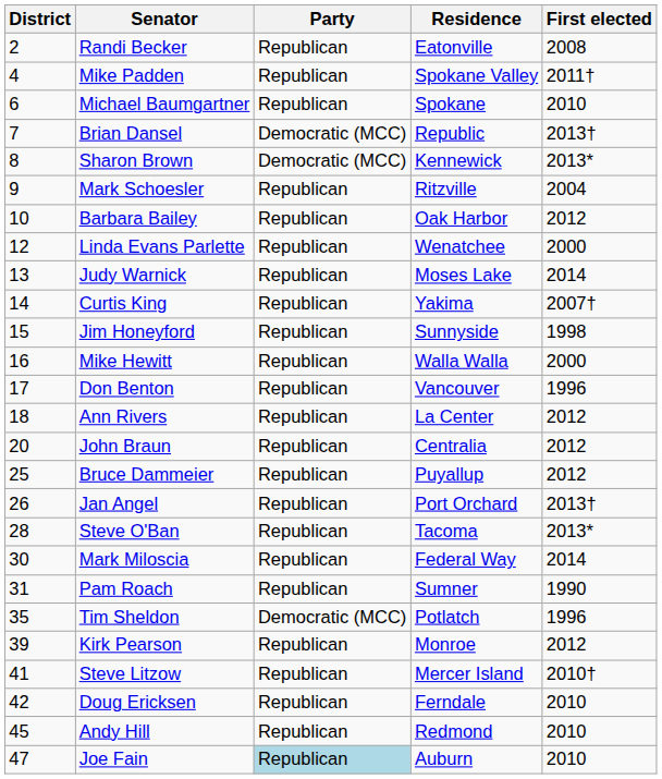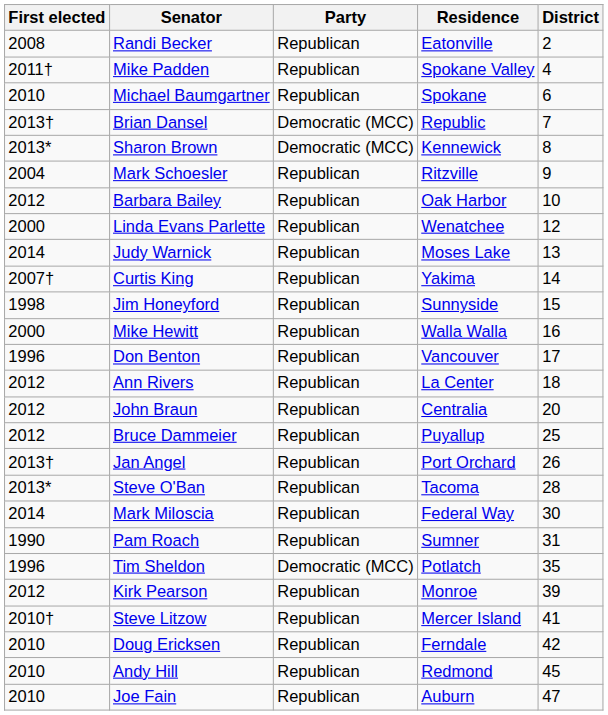 <table class="wikitable sortable">
 <tr>
-<th>District</th>
+<th>First elected</th>
 <th>Senator</th>
 <th>Party</th>
 <th>Residence</th>
-<th>First elected</th>
+<th>District</th>
 </tr>
 <tr>
-<td>2</td>
+<td>2008</td>
 <td><a href='#'>Randi Becker</a></td>
 <td>Republican</td>
 <td><a href='#'>Eatonville</a></td>
-<td>2008</td>
+<td>2</td>
 </tr>
 <tr>
-<td>4</td>
+<td>2011†</td>
 <td><a href='#'>Mike Padden</a></td>
 <td>Republican</td>
 <td><a href='#'>Spokane Valley</a></td>
-<td>2011†</td>
+<td>4</td>
 </tr>
 <tr>
-<td>6</td>
+<td>2010</td>
 <td><a href='#'>Michael Baumgartner</a></td>
 <td>Republican</td>
 <td><a href='#'>Spokane</a></td>
-<td>2010</td>
+<td>6</td>
 </tr>
 <tr>
-<td>7</td>
+<td>2013†</td>
 <td><a href='#'>Brian Dansel</a></td>
 <td>Democratic (MCC)</td>
 <td><a href='#'>Republic</a></td>
-<td>2013†</td>
+<td>7</td>
 </tr>
 <tr>
-<td>8</td>
+<td>2013*</td>
 <td><a href='#'>Sharon Brown</a></td>
 <td>Democratic (MCC)</td>
 <td><a href='#'>Kennewick</a></td>
-<td>2013*</td>
+<td>8</td>
 </tr>
 <tr>
-<td>9</td>
+<td>2004</td>
 <td><a href='#'>Mark Schoesler</a></td>
 <td>Republican</td>
 <td><a href='#'>Ritzville</a></td>
-<td>2004</td>
+<td>9</td>
 </tr>
 <tr>
-<td>10</td>
+<td>2012</td>
 <td><a href='#'>Barbara Bailey</a></td>
 <td>Republican</td>
 <td><a href='#'>Oak Harbor</a></td>
-<td>2012</td>
+<td>10</td>
 </tr>
 <tr>
-<td>12</td>
+<td>2000</td>
 <td><a href='#'>Linda Evans Parlette</a></td>
 <td>Republican</td>
 <td><a href='#'>Wenatchee</a></td>
-<td>2000</td>
+<td>12</td>
 </tr>
 <tr>
-<td>13</td>
+<td>2014</td>
 <td><a href='#'>Judy Warnick</a></td>
 <td>Republican</td>
 <td><a href='#'>Moses Lake</a></td>
-<td>2014</td>
+<td>13</td>
 </tr>
 <tr>
-<td>14</td>
+<td>2007†</td>
 <td><a href='#'>Curtis King</a></td>
 <td>Republican</td>
 <td><a href='#'>Yakima</a></td>
-<td>2007†</td>
+<td>14</td>
 </tr>
 <tr>
-<td>15</td>
+<td>1998</td>
 <td><a href='#'>Jim Honeyford</a></td>
 <td>Republican</td>
 <td><a href='#'>Sunnyside</a></td>
-<td>1998</td>
+<td>15</td>
 </tr>
 <tr>
-<td>16</td>
+<td>2000</td>
 <td><a href='#'>Mike Hewitt</a></td>
 <td>Republican</td>
 <td><a href='#'>Walla Walla</a></td>
-<td>2000</td>
+<td>16</td>
 </tr>
 <tr>
-<td>17</td>
+<td>1996</td>
 <td><a href='#'>Don Benton</a></td>
 <td>Republican</td>
 <td><a href='#'>Vancouver</a></td>
-<td>1996</td>
+<td>17</td>
 </tr>
 <tr>
-<td>18</td>
+<td>2012</td>
 <td><a href='#'>Ann Rivers</a></td>
 <td>Republican</td>
 <td><a href='#'>La Center</a></td>
-<td>2012</td>
+<td>18</td>
 </tr>
 <tr>
-<td>20</td>
+<td>2012</td>
 <td><a href='#'>John Braun</a></td>
 <td>Republican</td>
 <td><a href='#'>Centralia</a></td>
-<td>2012</td>
+<td>20</td>
 </tr>
 <tr>
-<td>25</td>
+<td>2012</td>
 <td><a href='#'>Bruce Dammeier</a></td>
 <td>Republican</td>
 <td><a href='#'>Puyallup</a></td>
-<td>2012</td>
+<td>25</td>
 </tr>
 <tr>
-<td>26</td>
+<td>2013†</td>
 <td><a href='#'>Jan Angel</a></td>
 <td>Republican</td>
 <td><a href='#'>Port Orchard</a></td>
-<td>2013†</td>
+<td>26</td>
 </tr>
 <tr>
-<td>28</td>
+<td>2013*</td>
 <td><a href='#'>Steve O'Ban</a></td>
 <td>Republican</td>
 <td><a href='#'>Tacoma</a></td>
-<td>2013*</td>
+<td>28</td>
 </tr>
 <tr>
-<td>30</td>
+<td>2014</td>
 <td><a href='#'>Mark Miloscia</a></td>
 <td>Republican</td>
 <td><a href='#'>Federal Way</a></td>
-<td>2014</td>
+<td>30</td>
 </tr>
 <tr>
-<td>31</td>
+<td>1990</td>
 <td><a href='#'>Pam Roach</a></td>
 <td>Republican</td>
 <td><a href='#'>Sumner</a></td>
-<td>1990</td>
+<td>31</td>
 </tr>
 <tr>
-<td>35</td>
+<td>1996</td>
 <td><a href='#'>Tim Sheldon</a></td>
 <td>Democratic (MCC)</td>
 <td><a href='#'>Potlatch</a></td>
-<td>1996</td>
+<td>35</td>
 </tr>
 <tr>
-<td>39</td>
+<td>2012</td>
 <td><a href='#'>Kirk Pearson</a></td>
 <td>Republican</td>
 <td><a href='#'>Monroe</a></td>
-<td>2012</td>
+<td>39</td>
 </tr>
 <tr>
-<td>41</td>
+<td>2010†</td>
 <td><a href='#'>Steve Litzow</a></td>
 <td>Republican</td>
 <td><a href='#'>Mercer Island</a></td>
-<td>2010†</td>
+<td>41</td>
 </tr>
 <tr>
-<td>42</td>
+<td>2010</td>
 <td><a href='#'>Doug Ericksen</a></td>
 <td>Republican</td>
 <td><a href='#'>Ferndale</a></td>
-<td>2010</td>
+<td>42</td>
 </tr>
 <tr>
-<td>45</td>
+<td>2010</td>
 <td><a href='#'>Andy Hill</a></td>
 <td>Republican</td>
 <td><a href='#'>Redmond</a></td>
-<td>2010</td>
+<td>45</td>
 </tr>
 <tr>
+<td>2010</td>
+<td><a href='#'>Joe Fain</a></td>
+<td>Republican</td>
+<td><a href='#'>Auburn</a></td>
 <td>47</td>
-<td><a href='#'>Joe Fain</a></td>
-<td style="background: lightblue;">Republican</td>
-<td><a href='#'>Auburn</a></td>
-<td>2010</td>
 </tr>
 </table>
